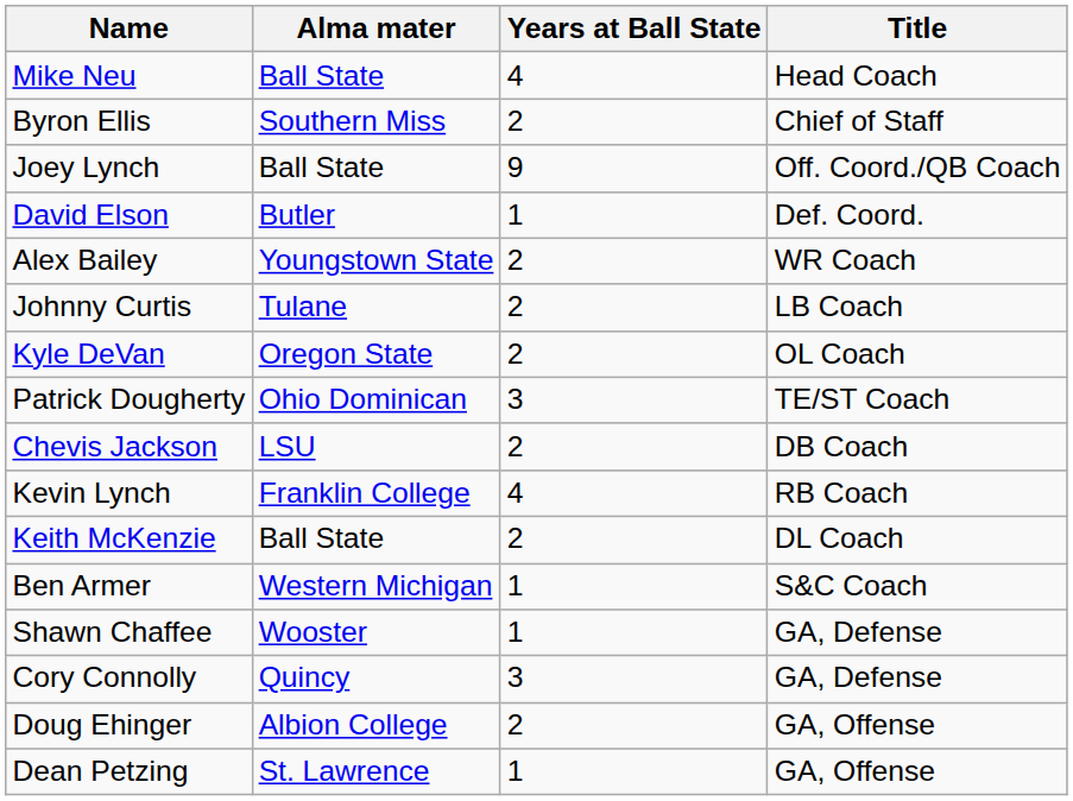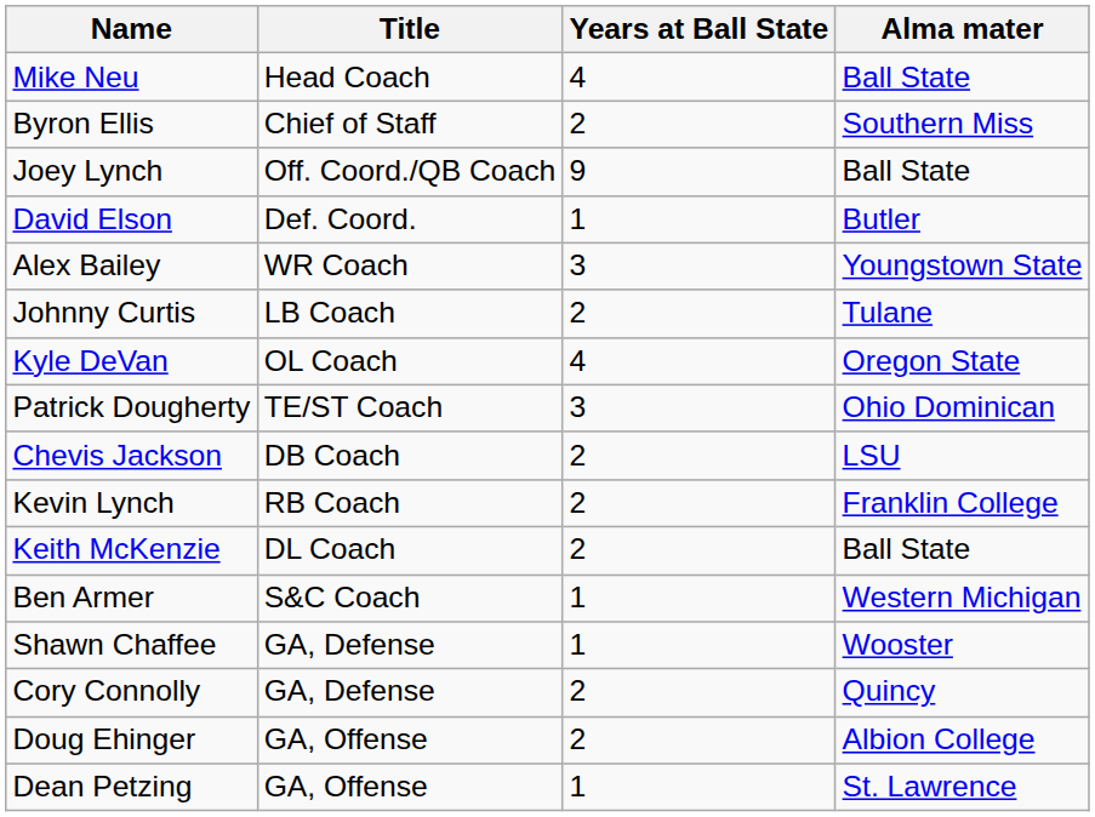 <table class="wikitable">
 <tr>
 <th>Name</th>
+<th>Title</th>
+<th>Years at Ball State</th>
 <th>Alma mater</th>
-<th>Years at Ball State</th>
-<th>Title</th>
 </tr>
 <tr>
 <td><a href='#'>Mike Neu</a></td>
+<td>Head Coach</td>
+<td>4</td>
 <td><a href='#'>Ball State</a></td>
-<td>4</td>
-<td>Head Coach</td>
 </tr>
 <tr>
 <td>Byron Ellis</td>
+<td>Chief of Staff</td>
+<td>2</td>
 <td><a href='#'>Southern Miss</a></td>
-<td>2</td>
-<td>Chief of Staff</td>
 </tr>
 <tr>
 <td>Joey Lynch</td>
+<td>Off. Coord./QB Coach</td>
+<td>9</td>
 <td>Ball State</td>
-<td>9</td>
-<td>Off. Coord./QB Coach</td>
 </tr>
 <tr>
 <td><a href='#'>David Elson</a></td>
+<td>Def. Coord.</td>
+<td>1</td>
 <td><a href='#'>Butler</a></td>
-<td>1</td>
-<td>Def. Coord.</td>
 </tr>
 <tr>
 <td>Alex Bailey</td>
+<td>WR Coach</td>
+<td>3</td>
 <td><a href='#'>Youngstown State</a></td>
-<td>2</td>
-<td>WR Coach</td>
 </tr>
 <tr>
 <td>Johnny Curtis</td>
+<td>LB Coach</td>
+<td>2</td>
 <td><a href='#'>Tulane</a></td>
-<td>2</td>
-<td>LB Coach</td>
 </tr>
 <tr>
 <td><a href='#'>Kyle DeVan</a></td>
+<td>OL Coach</td>
+<td>4</td>
 <td><a href='#'>Oregon State</a></td>
-<td>2</td>
-<td>OL Coach</td>
 </tr>
 <tr>
 <td>Patrick Dougherty</td>
+<td>TE/ST Coach</td>
+<td>3</td>
 <td><a href='#'>Ohio Dominican</a></td>
-<td>3</td>
-<td>TE/ST Coach</td>
 </tr>
 <tr>
 <td><a href='#'>Chevis Jackson</a></td>
+<td>DB Coach</td>
+<td>2</td>
 <td><a href='#'>LSU</a></td>
-<td>2</td>
-<td>DB Coach</td>
 </tr>
 <tr>
 <td>Kevin Lynch</td>
+<td>RB Coach</td>
+<td>2</td>
 <td><a href='#'>Franklin College</a></td>
-<td>4</td>
-<td>RB Coach</td>
 </tr>
 <tr>
 <td><a href='#'>Keith McKenzie</a></td>
+<td>DL Coach</td>
+<td>2</td>
 <td>Ball State</td>
-<td>2</td>
-<td>DL Coach</td>
 </tr>
 <tr>
 <td>Ben Armer</td>
+<td>S&C Coach</td>
+<td>1</td>
 <td><a href='#'>Western Michigan</a></td>
-<td>1</td>
-<td>S&C Coach</td>
 </tr>
 <tr>
 <td>Shawn Chaffee</td>
+<td>GA, Defense</td>
+<td>1</td>
 <td><a href='#'>Wooster</a></td>
-<td>1</td>
-<td>GA, Defense</td>
 </tr>
 <tr>
 <td>Cory Connolly</td>
+<td>GA, Defense</td>
+<td>2</td>
 <td><a href='#'>Quincy</a></td>
-<td>3</td>
-<td>GA, Defense</td>
 </tr>
 <tr>
 <td>Doug Ehinger</td>
+<td>GA, Offense</td>
+<td>2</td>
 <td><a href='#'>Albion College</a></td>
-<td>2</td>
-<td>GA, Offense</td>
 </tr>
 <tr>
 <td>Dean Petzing</td>
+<td>GA, Offense</td>
+<td>1</td>
 <td><a href='#'>St. Lawrence</a></td>
-<td>1</td>
-<td>GA, Offense</td>
 </tr>
 </table>
